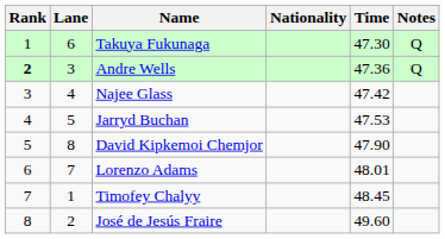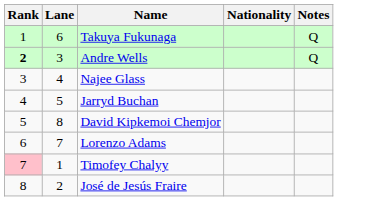 <table class="wikitable sortable" style="text-align:center">
 <tr>
 <th>Rank</th>
 <th>Lane</th>
 <th>Name</th>
 <th>Nationality</th>
-<th>Time</th>
 <th>Notes</th>
 </tr>
 <tr bgcolor=ccffcc>
 <td align=center>1</td>
 <td align=center>6</td>
 <td align=left><a href='#'>Takuya Fukunaga</a></td>
 <td align=left></td>
-<td>47.30</td>
 <td>Q</td>
 </tr>
 <tr bgcolor=ccffcc>
 <td align=center><strong>2</strong></td>
 <td align=center>3</td>
 <td align=left><a href='#'>Andre Wells</a></td>
 <td align=left></td>
-<td>47.36</td>
 <td>Q</td>
 </tr>
 <tr>
 <td align=center>3</td>
 <td align=center>4</td>
 <td align=left><a href='#'>Najee Glass</a></td>
 <td align=left></td>
-<td>47.42</td>
 <td></td>
 </tr>
 <tr>
 <td align=center>4</td>
 <td align=center>5</td>
 <td align=left><a href='#'>Jarryd Buchan</a></td>
 <td align=left></td>
-<td>47.53</td>
 <td></td>
 </tr>
 <tr>
 <td align=center>5</td>
 <td align=center>8</td>
 <td align=left><a href='#'>David Kipkemoi Chemjor</a></td>
 <td align=left></td>
-<td>47.90</td>
 <td></td>
 </tr>
 <tr>
 <td align=center>6</td>
 <td align=center>7</td>
 <td align=left><a href='#'>Lorenzo Adams</a></td>
 <td align=left></td>
-<td>48.01</td>
 <td></td>
 </tr>
 <tr>
-<td align=center>7</td>
+<td align=center style="background: pink;">7</td>
 <td align=center>1</td>
 <td align=left><a href='#'>Timofey Chalyy</a></td>
 <td align=left></td>
-<td>48.45</td>
 <td></td>
 </tr>
 <tr>
 <td align=center>8</td>
 <td align=center>2</td>
 <td align=left><a href='#'>José de Jesús Fraire</a></td>
 <td align=left></td>
-<td>49.60</td>
 <td></td>
 </tr>
 </table>
